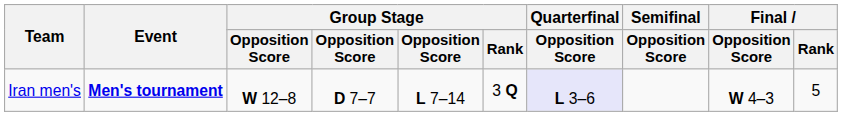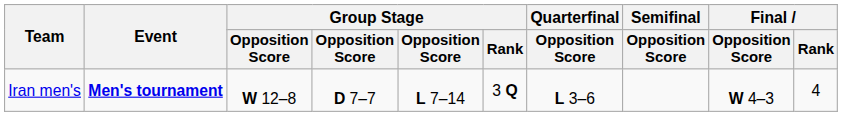 <table class="wikitable" style="font-size:90%;text-align:center">
 <tr>
 <th rowspan="2">Team</th>
 <th rowspan="2">Event</th>
 <th colspan="4">Group Stage</th>
 <th>Quarterfinal</th>
 <th>Semifinal</th>
 <th colspan="2">Final / </th>
 </tr>
 <tr style="font-size:95%">
 <th>Opposition<br>Score</th>
 <th>Opposition<br>Score</th>
 <th>Opposition<br>Score</th>
 <th>Rank</th>
 <th>Opposition<br>Score</th>
 <th>Opposition<br>Score</th>
 <th>Opposition<br>Score</th>
 <th>Rank</th>
 </tr>
 <tr>
 <td align=left><a href='#'>Iran men's</a></td>
 <td align=left><strong><a href='#'>Men's tournament</a></strong></td>
 <td><br><strong>W</strong> 12–8</td>
 <td><br><strong>D</strong> 7–7</td>
 <td><br><strong>L</strong> 7–14</td>
 <td>3 <strong>Q</strong></td>
-<td style="background: lavender;"><br><strong>L</strong> 3–6</td>
+<td><br><strong>L</strong> 3–6</td>
 <td></td>
 <td><br><strong>W</strong> 4–3</td>
-<td>5</td>
+<td>4</td>
 </tr>
 </table>
